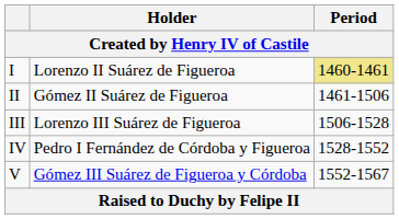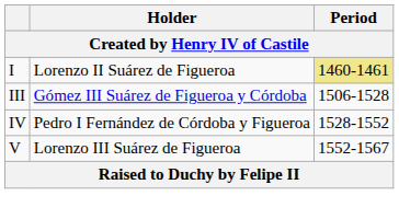 <table class="wikitable">
 <tr>
 <th></th>
 <th>Holder</th>
 <th>Period</th>
 </tr>
 <tr bgcolor="#dddddd" |>
 <th colspan="3">Created by <a href='#'>Henry IV of Castile</a></th>
 </tr>
 <tr>
 <td>I</td>
 <td>Lorenzo II Suárez de Figueroa</td>
 <td style="background: khaki;">1460-1461</td>
 </tr>
 <tr>
-<td>II</td>
-<td>Gómez II Suárez de Figueroa</td>
-<td>1461-1506</td>
-</tr>
-<tr>
 <td>III</td>
-<td>Lorenzo III Suárez de Figueroa</td>
+<td><a href='#'>Gómez III Suárez de Figueroa y Córdoba</a></td>
 <td>1506-1528</td>
 </tr>
 <tr>
 <td>IV</td>
 <td>Pedro I Fernández de Córdoba y Figueroa</td>
 <td>1528-1552</td>
 </tr>
 <tr>
 <td>V</td>
-<td><a href='#'>Gómez III Suárez de Figueroa y Córdoba</a></td>
+<td>Lorenzo III Suárez de Figueroa</td>
 <td>1552-1567</td>
 </tr>
 <tr>
 <th colspan="3">Raised to Duchy by Felipe II</th>
 </tr>
 </table>
